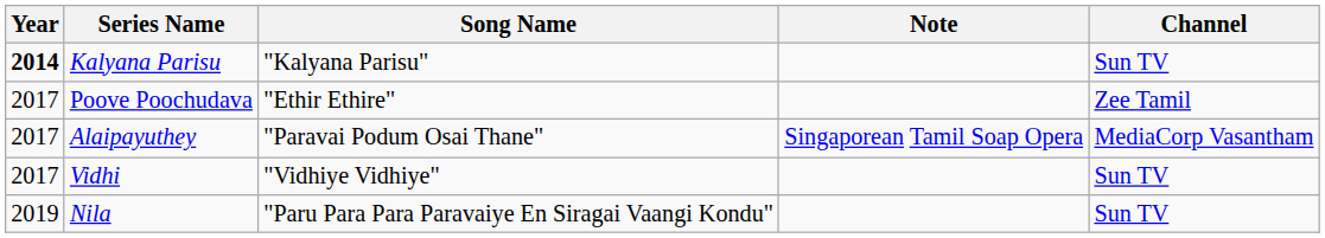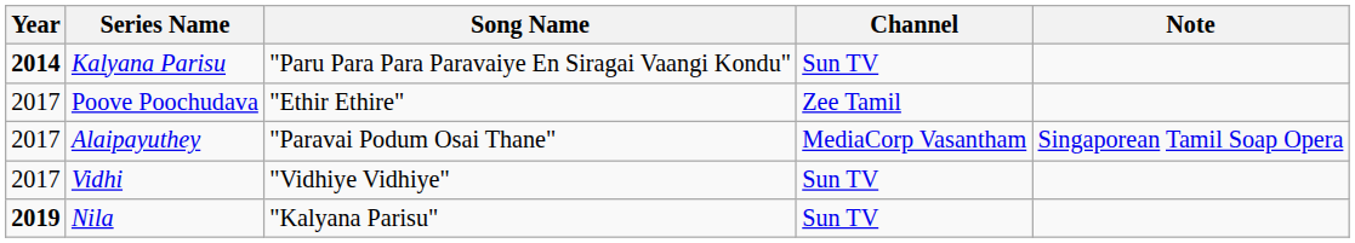 <table class="wikitable sortable">
 <tr>
 <th>Year</th>
 <th>Series Name</th>
 <th>Song Name</th>
+<th>Channel</th>
 <th>Note</th>
-<th>Channel</th>
 </tr>
 <tr>
 <td><strong>2014</strong></td>
 <td><a href='#'><em>Kalyana Parisu</em></a></td>
-<td>"Kalyana Parisu"</td>
+<td>"Paru Para Para Paravaiye En Siragai Vaangi Kondu"</td>
+<td><a href='#'>Sun TV</a></td>
 <td></td>
-<td><a href='#'>Sun TV</a></td>
 </tr>
 <tr>
 <td>2017</td>
 <td><a href='#'>Poove Poochudava</a></td>
 <td>"Ethir Ethire"</td>
+<td><a href='#'>Zee Tamil</a></td>
 <td></td>
-<td><a href='#'>Zee Tamil</a></td>
 </tr>
 <tr>
 <td>2017</td>
 <td><a href='#'><em>Alaipayuthey</em></a></td>
 <td>"Paravai Podum Osai Thane"</td>
+<td><a href='#'>MediaCorp Vasantham</a></td>
 <td><a href='#'>Singaporean</a> <a href='#'>Tamil Soap Opera</a></td>
-<td><a href='#'>MediaCorp Vasantham</a></td>
 </tr>
 <tr>
 <td rowspan="1">2017</td>
 <td><a href='#'><em>Vidhi</em></a></td>
 <td>"Vidhiye Vidhiye"</td>
+<td><a href='#'>Sun TV</a></td>
 <td></td>
-<td><a href='#'>Sun TV</a></td>
 </tr>
 <tr>
-<td>2019</td>
+<td><strong>2019</strong></td>
 <td><a href='#'><em>Nila</em></a></td>
-<td>"Paru Para Para Paravaiye En Siragai Vaangi Kondu"</td>
+<td>"Kalyana Parisu"</td>
+<td><a href='#'>Sun TV</a></td>
 <td></td>
-<td><a href='#'>Sun TV</a></td>
 </tr>
 </table>
